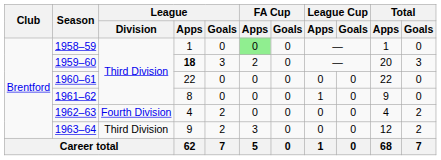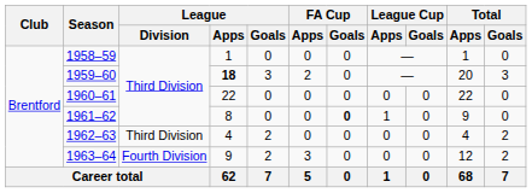 <table class="wikitable" style="text-align: center;">
 <tr>
 <th rowspan="2">Club</th>
 <th rowspan="2">Season</th>
 <th colspan="3">League</th>
 <th colspan="2">FA Cup</th>
 <th colspan="2">League Cup</th>
 <th colspan="2">Total</th>
 </tr>
 <tr>
 <th>Division</th>
 <th>Apps</th>
 <th>Goals</th>
 <th>Apps</th>
 <th>Goals</th>
 <th>Apps</th>
 <th>Goals</th>
 <th>Apps</th>
 <th>Goals</th>
 </tr>
 <tr>
 <td rowspan="6"><a href='#'>Brentford</a></td>
 <td><a href='#'>1958–59</a></td>
 <td rowspan="4"><a href='#'>Third Division</a></td>
 <td>1</td>
 <td>0</td>
-<td style="background: lightgreen;">0</td>
+<td>0</td>
 <td>0</td>
 <td colspan="2">—</td>
 <td>1</td>
 <td>0</td>
 </tr>
 <tr>
 <td><a href='#'>1959–60</a></td>
 <td><strong>18</strong></td>
 <td>3</td>
 <td>2</td>
 <td>0</td>
 <td colspan="2">—</td>
 <td>20</td>
 <td>3</td>
 </tr>
 <tr>
 <td><a href='#'>1960–61</a></td>
 <td>22</td>
 <td>0</td>
 <td>0</td>
 <td>0</td>
 <td>0</td>
 <td>0</td>
 <td>22</td>
 <td>0</td>
 </tr>
 <tr>
 <td><a href='#'>1961–62</a></td>
 <td>8</td>
 <td>0</td>
 <td>0</td>
-<td>0</td>
+<td><strong>0</strong></td>
 <td>1</td>
 <td>0</td>
 <td>9</td>
 <td>0</td>
 </tr>
 <tr>
 <td><a href='#'>1962–63</a></td>
-<td><a href='#'>Fourth Division</a></td>
+<td>Third Division</td>
 <td>4</td>
 <td>2</td>
 <td>0</td>
 <td>0</td>
 <td>0</td>
 <td>0</td>
 <td>4</td>
 <td>2</td>
 </tr>
 <tr>
 <td><a href='#'>1963–64</a></td>
-<td>Third Division</td>
+<td><a href='#'>Fourth Division</a></td>
 <td>9</td>
 <td>2</td>
 <td>3</td>
 <td>0</td>
 <td>0</td>
 <td>0</td>
 <td>12</td>
 <td>2</td>
 </tr>
 <tr>
 <th colspan="3">Career total</th>
 <th>62</th>
 <th>7</th>
 <th>5</th>
 <th>0</th>
 <th>1</th>
 <th>0</th>
 <th>68</th>
 <th>7</th>
 </tr>
 </table>
